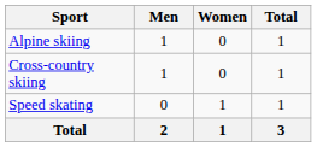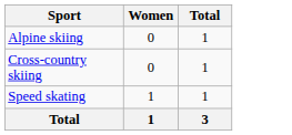 <table class="wikitable sortable" style=text-align:center>
 <tr>
 <th width=130>Sport</th>
-<th width=55>Men</th>
 <th width=55>Women</th>
 <th width=55>Total</th>
 </tr>
 <tr>
 <td align=left><a href='#'>Alpine skiing</a></td>
-<td>1</td>
 <td>0</td>
 <td>1</td>
 </tr>
 <tr>
 <td align=left><a href='#'>Cross-country skiing</a></td>
-<td>1</td>
 <td>0</td>
 <td>1</td>
 </tr>
 <tr>
 <td align=left><a href='#'>Speed skating</a></td>
-<td>0</td>
 <td>1</td>
 <td>1</td>
 </tr>
 <tr>
 <th>Total</th>
-<th>2</th>
 <th>1</th>
 <th>3</th>
 </tr>
 </table>
